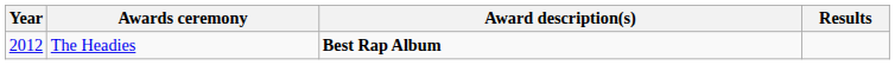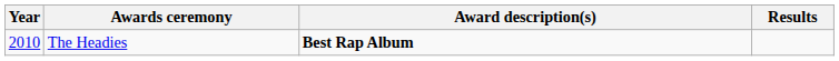 <table class="wikitable">
 <tr>
 <th>Year</th>
 <th width="250">Awards ceremony</th>
 <th width="450">Award description(s)</th>
 <th width="75">Results</th>
 </tr>
 <tr>
-<td><a href='#'>2012</a></td>
+<td><a href='#'>2010</a></td>
 <td rowspan="2"><a href='#'>The Headies</a></td>
 <td><strong>Best Rap Album</strong></td>
 <td></td>
 </tr>
 </table>
